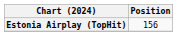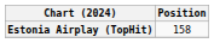 <table class="wikitable plainrowheaders" style="text-align:center">
 <tr>
 <th scope="col">Chart (2024)</th>
 <th scope="col">Position</th>
 </tr>
 <tr>
 <th scope="row">Estonia Airplay (TopHit)</th>
-<td>156</td>
+<td>158</td>
 </tr>
 <tr>
 </tr>
 </table>
